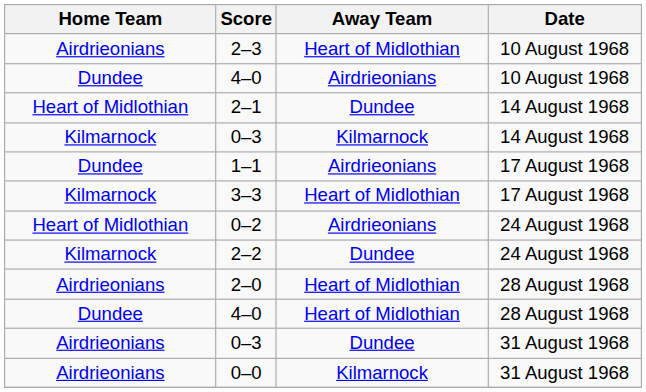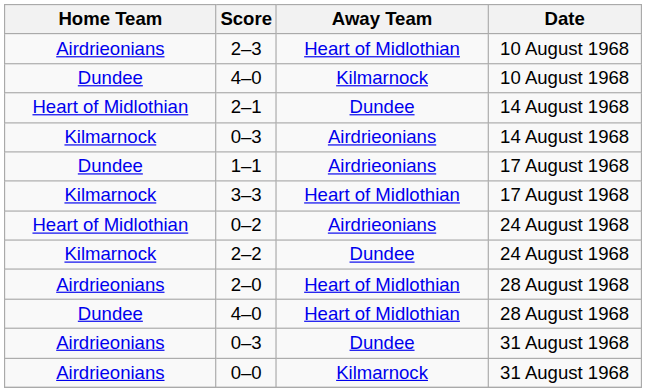 <table class="wikitable" style="text-align:center;">
 <tr>
 <th width=175>Home Team</th>
 <th width=20>Score</th>
 <th width=175>Away Team</th>
 <th width= 125>Date</th>
 </tr>
 <tr>
 <td><a href='#'>Airdrieonians</a></td>
 <td>2–3</td>
 <td><a href='#'>Heart of Midlothian</a></td>
 <td>10 August 1968</td>
 </tr>
 <tr>
 <td><a href='#'>Dundee</a></td>
 <td>4–0</td>
-<td><a href='#'>Airdrieonians</a></td>
+<td><a href='#'>Kilmarnock</a></td>
 <td>10 August 1968</td>
 </tr>
 <tr>
 <td><a href='#'>Heart of Midlothian</a></td>
 <td>2–1</td>
 <td><a href='#'>Dundee</a></td>
 <td>14 August 1968</td>
 </tr>
 <tr>
 <td><a href='#'>Kilmarnock</a></td>
 <td>0–3</td>
-<td><a href='#'>Kilmarnock</a></td>
+<td><a href='#'>Airdrieonians</a></td>
 <td>14 August 1968</td>
 </tr>
 <tr>
 <td><a href='#'>Dundee</a></td>
 <td>1–1</td>
 <td><a href='#'>Airdrieonians</a></td>
 <td>17 August 1968</td>
 </tr>
 <tr>
 <td><a href='#'>Kilmarnock</a></td>
 <td>3–3</td>
 <td><a href='#'>Heart of Midlothian</a></td>
 <td>17 August 1968</td>
 </tr>
 <tr>
 <td><a href='#'>Heart of Midlothian</a></td>
 <td>0–2</td>
 <td><a href='#'>Airdrieonians</a></td>
 <td>24 August 1968</td>
 </tr>
 <tr>
 <td><a href='#'>Kilmarnock</a></td>
 <td>2–2</td>
 <td><a href='#'>Dundee</a></td>
 <td>24 August 1968</td>
 </tr>
 <tr>
 <td><a href='#'>Airdrieonians</a></td>
 <td>2–0</td>
 <td><a href='#'>Heart of Midlothian</a></td>
 <td>28 August 1968</td>
 </tr>
 <tr>
 <td><a href='#'>Dundee</a></td>
 <td>4–0</td>
 <td><a href='#'>Heart of Midlothian</a></td>
 <td>28 August 1968</td>
 </tr>
 <tr>
 <td><a href='#'>Airdrieonians</a></td>
 <td>0–3</td>
 <td><a href='#'>Dundee</a></td>
 <td>31 August 1968</td>
 </tr>
 <tr>
 <td><a href='#'>Airdrieonians</a></td>
 <td>0–0</td>
 <td><a href='#'>Kilmarnock</a></td>
 <td>31 August 1968</td>
 </tr>
 <tr>
 </tr>
 </table>
